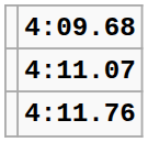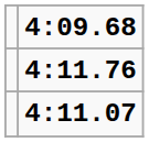 <table class="wikitable">
 <tr>
 <td></td>
 <td align=center><strong>4:09.68</strong></td>
 </tr>
 <tr>
 <td></td>
-<td align=center><strong>4:11.07</strong></td>
+<td align=center><strong>4:11.76</strong></td>
 </tr>
 <tr>
 <td></td>
-<td align=center><strong>4:11.76</strong></td>
+<td align=center><strong>4:11.07</strong></td>
 </tr>
 </table>
